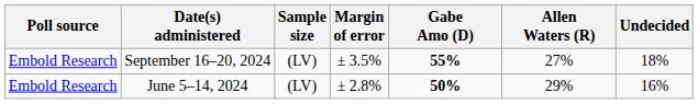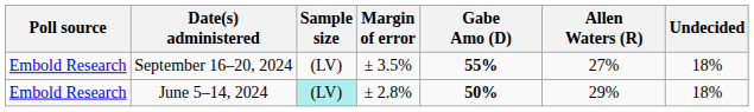 <table class="wikitable" style="font-size:90%;text-align:center;">
 <tr>
 <th>Poll source</th>
 <th>Date(s)<br>administered</th>
 <th>Sample<br>size</th>
 <th>Margin<br>of error</th>
 <th style="width:100px;">Gabe<br>Amo (D)</th>
 <th style="width:100px;">Allen<br>Waters (R)</th>
 <th>Undecided</th>
 </tr>
 <tr>
 <td style="text-align:left;"><a href='#'>Embold Research</a></td>
 <td data-sort-value="2024-09-30">September 16–20, 2024</td>
 <td>(LV)</td>
 <td>± 3.5%</td>
 <td><strong>55%</strong></td>
 <td>27%</td>
 <td>18%</td>
 </tr>
 <tr>
 <td style="text-align:left;"><a href='#'>Embold Research</a></td>
 <td data-sort-value="2024-06-26">June 5–14, 2024</td>
-<td>(LV)</td>
+<td style="background: paleturquoise;">(LV)</td>
 <td>± 2.8%</td>
 <td><strong>50%</strong></td>
 <td>29%</td>
-<td>16%</td>
+<td>18%</td>
 </tr>
 </table>
